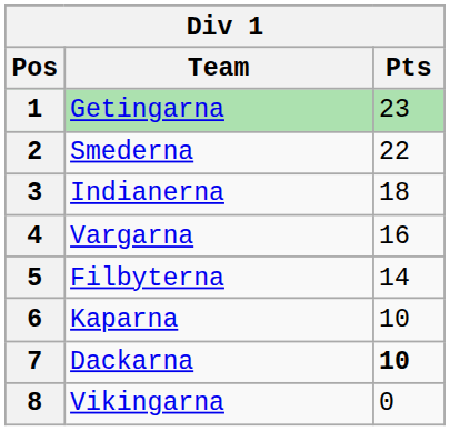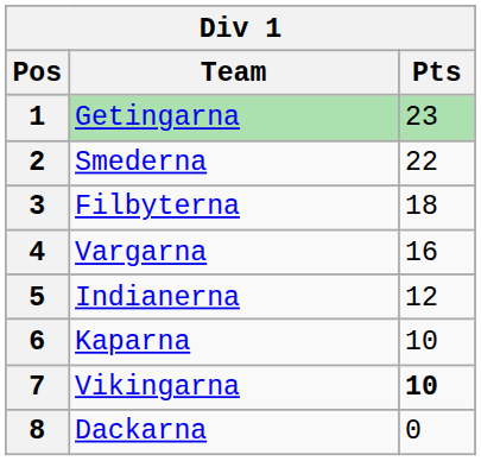 <table class="wikitable">
 <tr>
 <th colspan="3">Div 1</th>
 </tr>
 <tr>
 <th width=20>Pos</th>
 <th width=150>Team</th>
 <th width=30>Pts</th>
 </tr>
 <tr style="background:#ACE1AF;">
 <th>1</th>
 <td><a href='#'>Getingarna</a></td>
 <td>23</td>
 </tr>
 <tr>
 <th>2</th>
 <td><a href='#'>Smederna</a></td>
 <td>22</td>
 </tr>
 <tr>
 <th>3</th>
-<td><a href='#'>Indianerna</a></td>
+<td><a href='#'>Filbyterna</a></td>
 <td>18</td>
 </tr>
 <tr>
 <th>4</th>
 <td><a href='#'>Vargarna</a></td>
 <td>16</td>
 </tr>
 <tr>
 <th>5</th>
-<td><a href='#'>Filbyterna</a></td>
-<td>14</td>
+<td><a href='#'>Indianerna</a></td>
+<td>12</td>
 </tr>
 <tr>
 <th>6</th>
 <td><a href='#'>Kaparna</a></td>
 <td>10</td>
 </tr>
 <tr>
 <th>7</th>
-<td><a href='#'>Dackarna</a></td>
+<td><a href='#'>Vikingarna</a></td>
 <td><strong>10</strong></td>
 </tr>
 <tr>
 <th>8</th>
-<td><a href='#'>Vikingarna</a></td>
+<td><a href='#'>Dackarna</a></td>
 <td>0</td>
 </tr>
 </table>
